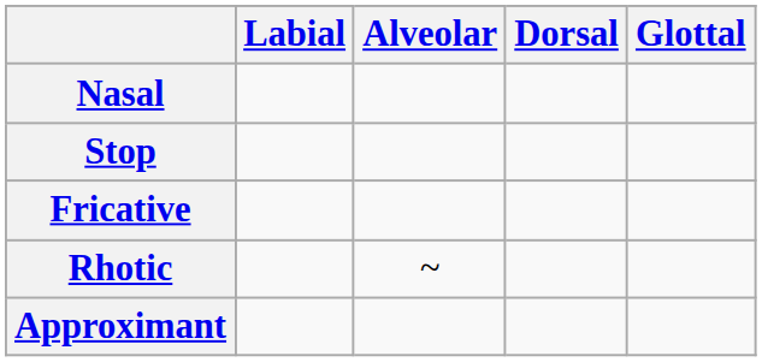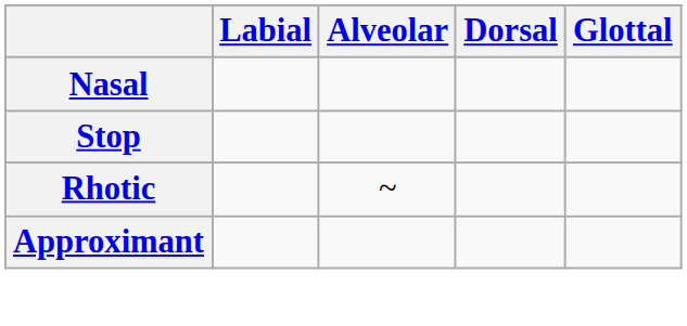 <table class="wikitable"style="text-align:center">
 <tr>
 <th></th>
 <th><a href='#'>Labial</a></th>
 <th><a href='#'>Alveolar</a></th>
 <th><a href='#'>Dorsal</a></th>
 <th><a href='#'>Glottal</a></th>
 </tr>
 <tr>
 <th><a href='#'>Nasal</a></th>
 <td></td>
 <td></td>
 <td></td>
 <td></td>
 </tr>
 <tr>
 <th><a href='#'>Stop</a></th>
 <td> </td>
 <td> </td>
 <td> </td>
 <td></td>
 </tr>
 <tr>
-<th><a href='#'>Fricative</a></th>
-<td></td>
-<td></td>
-<td></td>
-<td></td>
-</tr>
-<tr>
 <th><a href='#'>Rhotic</a></th>
 <td></td>
 <td>~</td>
 <td></td>
 <td></td>
 </tr>
 <tr>
 <th><a href='#'>Approximant</a></th>
 <td></td>
 <td></td>
 <td></td>
 <td></td>
 </tr>
 </table>
